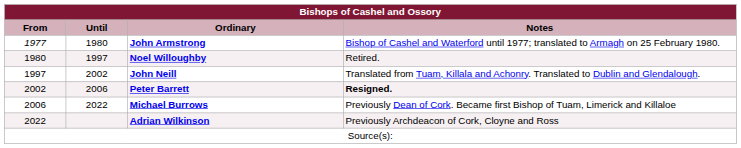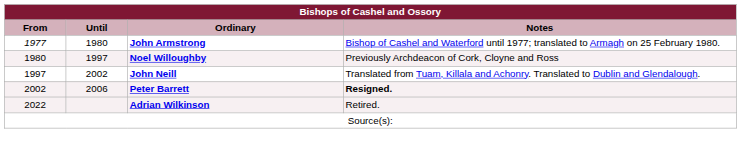 <table class="wikitable" style="width:95%;" border="1" cellpadding="2">
 <tr>
 <th colspan="4" style="background-color: #7F1734; color: white;">Bishops of Cashel and Ossory</th>
 </tr>
 <tr>
 <th style="background-color: #D4B1BB; width: 8%;">From</th>
 <th style="background-color: #D4B1BB; width: 8%;">Until</th>
 <th style="background-color: #D4B1BB; width: 28%;">Ordinary</th>
 <th style="background-color: #D4B1BB; width: 51%;">Notes</th>
 </tr>
 <tr valign="top" style="background-color: white;">
 <td style="text-align: center;"><em>1977</em></td>
 <td style="text-align: center;">1980</td>
 <td><strong><a href='#'>John Armstrong</a></strong></td>
 <td><a href='#'>Bishop of Cashel and Waterford</a> until 1977; translated to <a href='#'>Armagh</a> on 25 February 1980.</td>
 </tr>
 <tr valign="top" style="background-color: #F7F0F2;">
 <td style="text-align: center;">1980</td>
 <td style="text-align: center;">1997</td>
 <td><strong><a href='#'>Noel Willoughby</a></strong></td>
-<td>Retired.</td>
+<td>Previously Archdeacon of Cork, Cloyne and Ross</td>
 </tr>
 <tr valign="top" style="background-color: white;">
 <td style="text-align: center;">1997</td>
 <td style="text-align: center;">2002</td>
 <td><strong><a href='#'>John Neill</a></strong></td>
 <td>Translated from <a href='#'>Tuam, Killala and Achonry</a>. Translated to <a href='#'>Dublin and Glendalough</a>.</td>
 </tr>
 <tr valign="top" style="background-color: #F7F0F2;">
 <td style="text-align: center;">2002</td>
 <td style="text-align: center;">2006</td>
 <td><strong><a href='#'>Peter Barrett</a></strong></td>
 <td><strong>Resigned.</strong></td>
 </tr>
-<tr valign="top" style="background-color: white;">
-<td style="text-align: center;">2006</td>
-<td style="text-align: center;">2022</td>
-<td><strong><a href='#'>Michael Burrows</a></strong></td>
-<td>Previously <a href='#'>Dean of Cork</a>.  Became first Bishop of Tuam, Limerick and Killaloe</td>
-</tr>
 <tr valign="top" style="background-color: #F7F0F2;">
 <td style="text-align: center;">2022</td>
 <td style="text-align: center;"></td>
 <td><strong><a href='#'>Adrian Wilkinson</a></strong></td>
-<td>Previously Archdeacon of Cork, Cloyne and Ross</td>
+<td>Retired.</td>
 </tr>
 <tr valign="top" style="background-color: white;">
 <td align=center colspan=4>Source(s):</td>
 </tr>
 </table>
